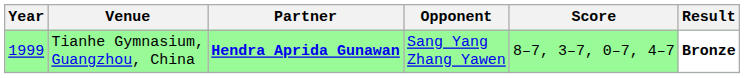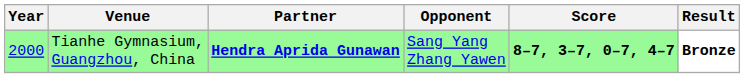 <table class="sortable wikitable" style="font-size: 90%;">
 <tr>
 <th>Year</th>
 <th>Venue</th>
 <th>Partner</th>
 <th>Opponent</th>
 <th>Score</th>
 <th>Result</th>
 </tr>
 <tr style="background:#98FB98">
-<td align="center"><a href='#'>1999</a></td>
+<td align="center"><a href='#'>2000</a></td>
 <td align="left">Tianhe Gymnasium,<br><a href='#'>Guangzhou</a>, China</td>
 <td align="left"><strong> <a href='#'>Hendra Aprida Gunawan</a></strong></td>
 <td align="left"> <a href='#'>Sang Yang</a> <br>  <a href='#'>Zhang Yawen</a></td>
-<td align="left">8–7, 3–7, 0–7, 4–7</td>
+<td align="left"><strong>8–7, 3–7, 0–7, 4–7</strong></td>
 <td style="text-align:left; background:white"> <strong>Bronze</strong></td>
 </tr>
 </table>
